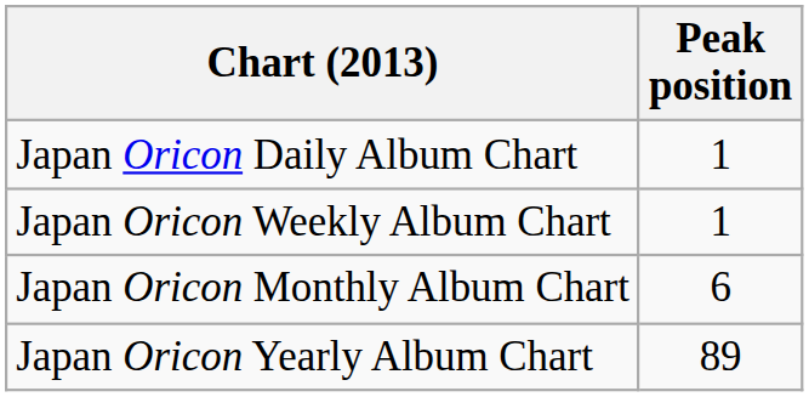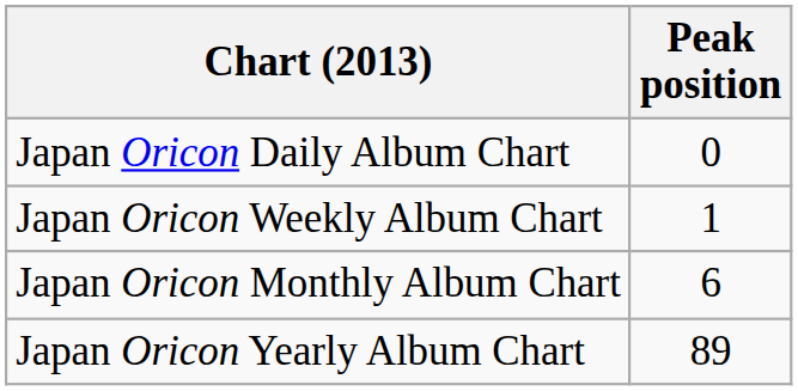 <table class="wikitable sortable">
 <tr>
 <th>Chart (2013)</th>
 <th>Peak<br>position</th>
 </tr>
 <tr>
 <td>Japan <em><a href='#'>Oricon</a></em> Daily Album Chart</td>
-<td align="center">1</td>
+<td align="center">0</td>
 </tr>
 <tr>
 <td>Japan <em>Oricon</em> Weekly Album Chart</td>
 <td align="center">1</td>
 </tr>
 <tr>
 <td>Japan <em>Oricon</em> Monthly Album Chart</td>
 <td align="center">6</td>
 </tr>
 <tr>
 <td>Japan <em>Oricon</em> Yearly Album Chart</td>
 <td align="center">89</td>
 </tr>
 </table>
